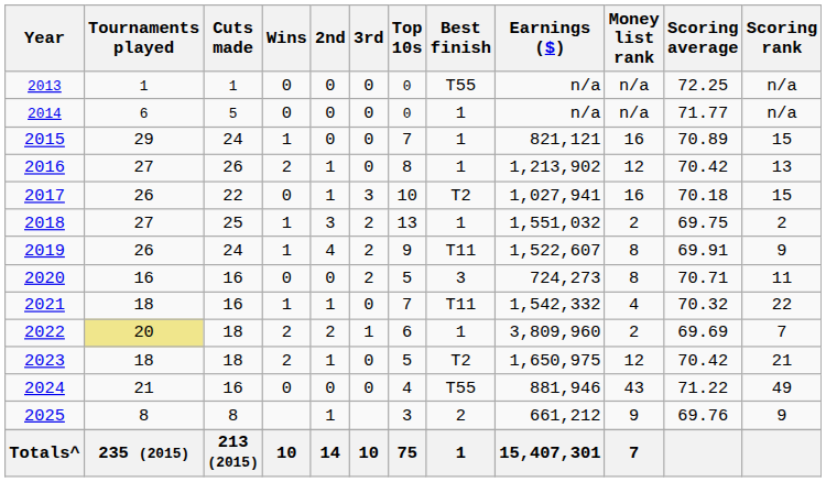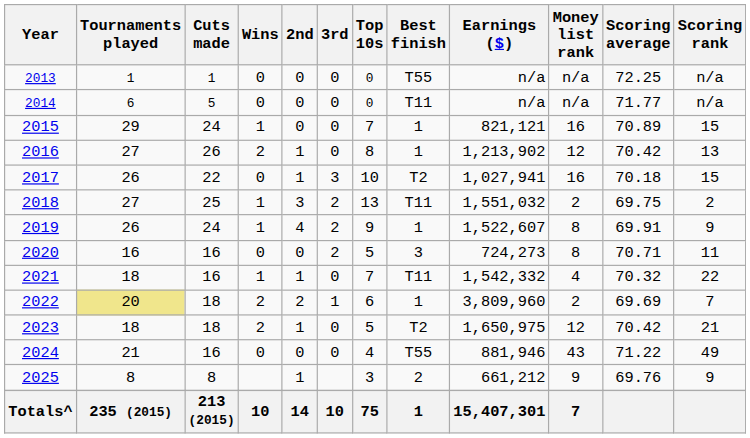 <table class="wikitable" style="text-align:center; ">
 <tr>
 <th>Year</th>
 <th>Tournaments <br>played</th>
 <th>Cuts <br>made</th>
 <th>Wins</th>
 <th>2nd</th>
 <th>3rd</th>
 <th>Top 10s</th>
 <th>Best <br>finish</th>
 <th>Earnings<br>(<a href='#'>$</a>)</th>
 <th>Money <br>list rank</th>
 <th>Scoring <br>average</th>
 <th>Scoring<br>rank</th>
 </tr>
 <tr>
 <td><small><a href='#'>2013</a></small></td>
 <td><small>1</small></td>
 <td><small>1</small></td>
 <td>0</td>
 <td>0</td>
 <td>0</td>
 <td><small>0</small></td>
 <td>T55</td>
 <td align=right>n/a</td>
 <td>n/a</td>
 <td>72.25</td>
 <td>n/a</td>
 </tr>
 <tr>
 <td><small><a href='#'>2014</a></small></td>
 <td><small>6</small></td>
 <td><small>5</small></td>
 <td>0</td>
 <td>0</td>
 <td>0</td>
 <td><small>0</small></td>
-<td>1</td>
+<td>T11</td>
 <td align=right>n/a</td>
 <td>n/a</td>
 <td>71.77</td>
 <td>n/a</td>
 </tr>
 <tr>
 <td><a href='#'>2015</a></td>
 <td>29</td>
 <td>24</td>
 <td>1</td>
 <td>0</td>
 <td>0</td>
 <td>7</td>
 <td>1</td>
 <td align=right>821,121</td>
 <td>16</td>
 <td>70.89</td>
 <td>15</td>
 </tr>
 <tr>
 <td><a href='#'>2016</a></td>
 <td>27</td>
 <td>26</td>
 <td>2</td>
 <td>1</td>
 <td>0</td>
 <td>8</td>
 <td>1</td>
 <td align="right">1,213,902</td>
 <td>12</td>
 <td>70.42</td>
 <td>13</td>
 </tr>
 <tr>
 <td><a href='#'>2017</a></td>
 <td>26</td>
 <td>22</td>
 <td>0</td>
 <td>1</td>
 <td>3</td>
 <td>10</td>
 <td>T2</td>
 <td align="right">1,027,941</td>
 <td>16</td>
 <td>70.18</td>
 <td>15</td>
 </tr>
 <tr>
 <td><a href='#'>2018</a></td>
 <td>27</td>
 <td>25</td>
 <td>1</td>
 <td>3</td>
 <td>2</td>
 <td>13</td>
-<td>1</td>
+<td>T11</td>
 <td align="right">1,551,032</td>
 <td>2</td>
 <td>69.75</td>
 <td>2</td>
 </tr>
 <tr>
 <td><a href='#'>2019</a></td>
 <td>26</td>
 <td>24</td>
 <td>1</td>
 <td>4</td>
 <td>2</td>
 <td>9</td>
-<td>T11</td>
+<td>1</td>
 <td align="right">1,522,607</td>
 <td>8</td>
 <td>69.91</td>
 <td>9</td>
 </tr>
 <tr>
 <td><a href='#'>2020</a></td>
 <td>16</td>
 <td>16</td>
 <td>0</td>
 <td>0</td>
 <td>2</td>
 <td>5</td>
 <td>3</td>
 <td align="right">724,273</td>
 <td>8</td>
 <td>70.71</td>
 <td>11</td>
 </tr>
 <tr>
 <td><a href='#'>2021</a></td>
 <td>18</td>
 <td>16</td>
 <td>1</td>
 <td>1</td>
 <td>0</td>
 <td>7</td>
 <td>T11</td>
 <td align="right">1,542,332</td>
 <td>4</td>
 <td>70.32</td>
 <td>22</td>
 </tr>
 <tr>
 <td><a href='#'>2022</a></td>
 <td style="background: khaki;">20</td>
 <td>18</td>
 <td>2</td>
 <td>2</td>
 <td>1</td>
 <td>6</td>
 <td>1</td>
 <td align="right">3,809,960</td>
 <td>2</td>
 <td>69.69</td>
 <td>7</td>
 </tr>
 <tr>
 <td><a href='#'>2023</a></td>
 <td>18</td>
 <td>18</td>
 <td>2</td>
 <td>1</td>
 <td>0</td>
 <td>5</td>
 <td>T2</td>
 <td align="right">1,650,975</td>
 <td>12</td>
 <td>70.42</td>
 <td>21</td>
 </tr>
 <tr>
 <td><a href='#'>2024</a></td>
 <td>21</td>
 <td>16</td>
 <td>0</td>
 <td>0</td>
 <td>0</td>
 <td>4</td>
 <td>T55</td>
 <td align=right>881,946</td>
 <td>43</td>
 <td>71.22</td>
 <td>49</td>
 </tr>
 <tr>
 <td><a href='#'>2025</a></td>
 <td>8 </td>
 <td>8 </td>
 <td></td>
 <td>1 </td>
 <td></td>
 <td>3 </td>
 <td>2 </td>
 <td align=right>661,212</td>
 <td>9</td>
 <td>69.76</td>
 <td>9</td>
 </tr>
 <tr>
 </tr>
 <tr>
 <th>Totals^</th>
 <th>235 <small>(2015) </small> </th>
 <th>213 <small>(2015) </small> </th>
 <th>10 </th>
 <th>14 </th>
 <th>10 </th>
 <th>75 </th>
 <th>1 </th>
 <th align=right>15,407,301 </th>
 <th>7 </th>
 <th></th>
 <th></th>
 </tr>
 </table>
